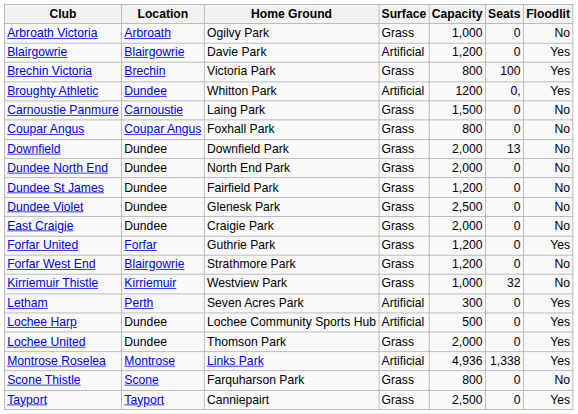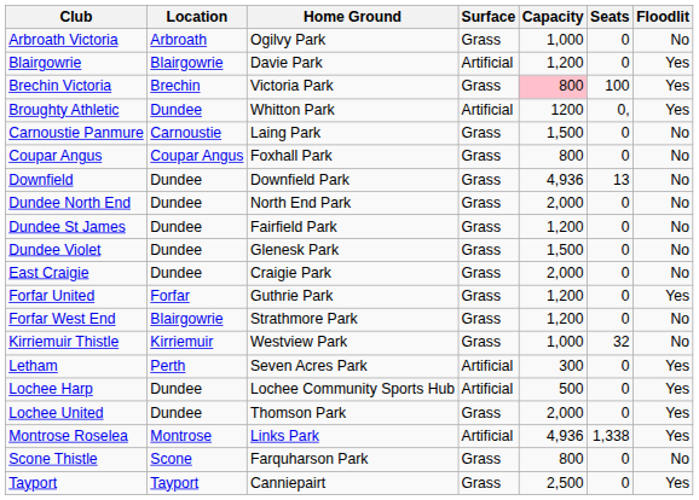 <table class="wikitable sortable">
 <tr>
 <th>Club</th>
 <th>Location</th>
 <th>Home Ground</th>
 <th>Surface</th>
 <th data-sort-type="number">Capacity</th>
 <th data-sort-type="number">Seats</th>
 <th>Floodlit</th>
 </tr>
 <tr>
 <td><a href='#'>Arbroath Victoria</a></td>
 <td><a href='#'>Arbroath</a></td>
 <td>Ogilvy Park</td>
 <td>Grass</td>
 <td align=right>1,000</td>
 <td align=right>0</td>
 <td align=right>No</td>
 </tr>
 <tr>
 <td><a href='#'>Blairgowrie</a></td>
 <td><a href='#'>Blairgowrie</a></td>
 <td>Davie Park</td>
 <td>Artificial</td>
 <td align=right>1,200</td>
 <td align=right>0</td>
 <td align=right>Yes</td>
 </tr>
 <tr>
 <td><a href='#'>Brechin Victoria</a></td>
 <td><a href='#'>Brechin</a></td>
 <td>Victoria Park</td>
 <td>Grass</td>
-<td align=right>800</td>
+<td align=right style="background: pink;">800</td>
 <td align=right>100</td>
 <td align=right>Yes</td>
 </tr>
 <tr>
 <td><a href='#'>Broughty Athletic</a></td>
 <td><a href='#'>Dundee</a></td>
 <td>Whitton Park</td>
 <td>Artificial</td>
 <td align=right>1200</td>
 <td align=right>0,</td>
 <td align=right>Yes</td>
 </tr>
 <tr>
 <td><a href='#'>Carnoustie Panmure</a></td>
 <td><a href='#'>Carnoustie</a></td>
 <td>Laing Park</td>
 <td>Grass</td>
 <td align=right>1,500</td>
 <td align=right>0</td>
 <td align=right>No</td>
 </tr>
 <tr>
 <td><a href='#'>Coupar Angus</a></td>
 <td><a href='#'>Coupar Angus</a></td>
 <td>Foxhall Park</td>
 <td>Grass</td>
 <td align=right>800</td>
 <td align=right>0</td>
 <td align=right>No</td>
 </tr>
 <tr>
 <td><a href='#'>Downfield</a></td>
 <td>Dundee</td>
 <td>Downfield Park</td>
 <td>Grass</td>
-<td align=right>2,000</td>
+<td align=right>4,936</td>
 <td align=right>13</td>
 <td align=right>No</td>
 </tr>
 <tr>
 <td><a href='#'>Dundee North End</a></td>
 <td>Dundee</td>
 <td>North End Park</td>
 <td>Grass</td>
 <td align=right>2,000</td>
 <td align=right>0</td>
 <td align=right>No</td>
 </tr>
 <tr>
 <td><a href='#'>Dundee St James</a></td>
 <td>Dundee</td>
 <td>Fairfield Park</td>
 <td>Grass</td>
 <td align=right>1,200</td>
 <td align=right>0</td>
 <td align=right>No</td>
 </tr>
 <tr>
 <td><a href='#'>Dundee Violet</a></td>
 <td>Dundee</td>
 <td>Glenesk Park</td>
 <td>Grass</td>
-<td align=right>2,500</td>
+<td align=right>1,500</td>
 <td align=right>0</td>
 <td align=right>No</td>
 </tr>
 <tr>
 <td><a href='#'>East Craigie</a></td>
 <td>Dundee</td>
 <td>Craigie Park</td>
 <td>Grass</td>
 <td align=right>2,000</td>
 <td align=right>0</td>
 <td align=right>No</td>
 </tr>
 <tr>
 <td><a href='#'>Forfar United</a></td>
 <td><a href='#'>Forfar</a></td>
 <td>Guthrie Park</td>
 <td>Grass</td>
 <td align=right>1,200</td>
 <td align=right>0</td>
 <td align=right>Yes</td>
 </tr>
 <tr>
 <td><a href='#'>Forfar West End</a></td>
 <td><a href='#'>Blairgowrie</a></td>
 <td>Strathmore Park</td>
 <td>Grass</td>
 <td align=right>1,200</td>
 <td align=right>0</td>
 <td align=right>No</td>
 </tr>
 <tr>
 <td><a href='#'>Kirriemuir Thistle</a></td>
 <td><a href='#'>Kirriemuir</a></td>
 <td>Westview Park</td>
 <td>Grass</td>
 <td align=right>1,000</td>
 <td align=right>32</td>
 <td align=right>No</td>
 </tr>
 <tr>
 <td><a href='#'>Letham</a></td>
 <td><a href='#'>Perth</a></td>
 <td>Seven Acres Park</td>
 <td>Artificial</td>
 <td align=right>300</td>
 <td align=right>0</td>
 <td align=right>Yes</td>
 </tr>
 <tr>
 <td><a href='#'>Lochee Harp</a></td>
 <td>Dundee</td>
 <td>Lochee Community Sports Hub</td>
 <td>Artificial</td>
 <td align=right>500</td>
 <td align=right>0</td>
 <td align=right>Yes</td>
 </tr>
 <tr>
 <td><a href='#'>Lochee United</a> </td>
 <td>Dundee</td>
 <td>Thomson Park</td>
 <td>Grass</td>
 <td align=right>2,000</td>
 <td align=right>0</td>
 <td align=right>Yes</td>
 </tr>
 <tr>
 <td><a href='#'>Montrose Roselea</a></td>
 <td><a href='#'>Montrose</a></td>
 <td><a href='#'>Links Park</a></td>
 <td>Artificial</td>
 <td align=right>4,936</td>
 <td align=right>1,338</td>
 <td align=right>Yes</td>
 </tr>
 <tr>
 <td><a href='#'>Scone Thistle</a></td>
 <td><a href='#'>Scone</a></td>
 <td>Farquharson Park</td>
 <td>Grass</td>
 <td align=right>800</td>
 <td align=right>0</td>
 <td align=right>No</td>
 </tr>
 <tr>
 <td><a href='#'>Tayport</a> </td>
 <td><a href='#'>Tayport</a></td>
 <td>Canniepairt</td>
 <td>Grass</td>
 <td align=right>2,500</td>
 <td align=right>0</td>
 <td align=right>Yes</td>
 </tr>
 </table>
